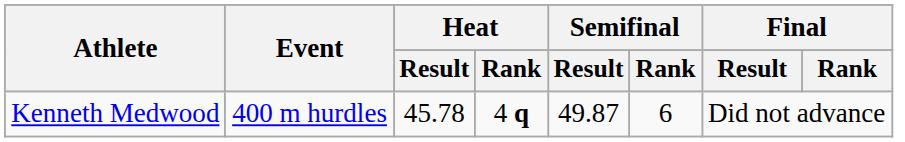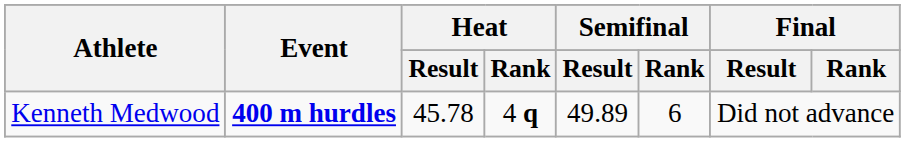 <table class="wikitable" style="font-size:90%">
 <tr>
 <th rowspan="2">Athlete</th>
 <th rowspan="2">Event</th>
 <th colspan="2">Heat</th>
 <th colspan="2">Semifinal</th>
 <th colspan="2">Final</th>
 </tr>
 <tr style="font-size:95%">
 <th>Result</th>
 <th>Rank</th>
 <th>Result</th>
 <th>Rank</th>
 <th>Result</th>
 <th>Rank</th>
 </tr>
 <tr align="center">
 <td align="left"><a href='#'>Kenneth Medwood</a></td>
-<td align="left"><a href='#'>400 m hurdles</a></td>
+<td align="left"><strong><a href='#'>400 m hurdles</a></strong></td>
 <td>45.78</td>
 <td>4 <strong>q</strong></td>
-<td>49.87</td>
+<td>49.89</td>
 <td>6</td>
 <td colspan="2">Did not advance</td>
 </tr>
 </table>
